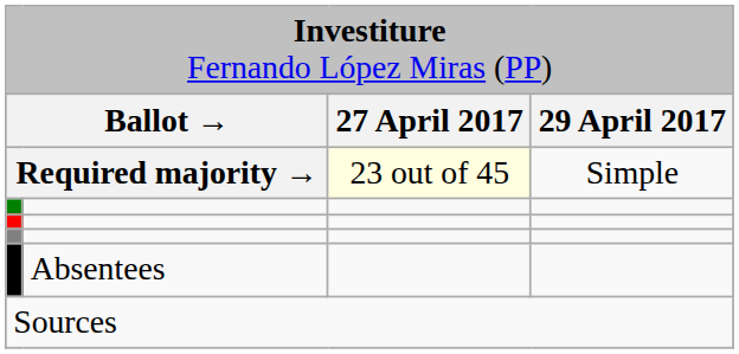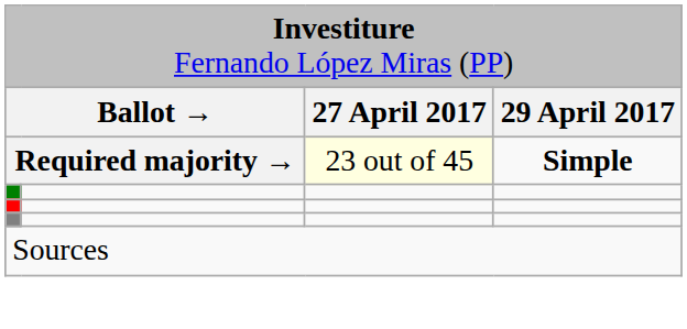 <table class="wikitable" style="text-align:center;">
 <tr>
 <td colspan="4" align="center" bgcolor="#C0C0C0"><strong>Investiture</strong><br><a href='#'>Fernando López Miras</a> (<a href='#'>PP</a>)</td>
 </tr>
 <tr>
 <th colspan="2" width="150px">Ballot →</th>
 <th>27 April 2017</th>
 <th>29 April 2017</th>
 </tr>
 <tr>
 <th colspan="2">Required majority →</th>
 <td style="background: lightyellow;">23 out of 45 </td>
-<td>Simple </td>
+<td><strong>Simple </strong></td>
 </tr>
 <tr>
 <th width="1px" style="background:green;"></th>
 <td align="left"></td>
 <td></td>
 <td></td>
 </tr>
 <tr>
 <th style="color:inherit;background:red;"></th>
 <td align="left"></td>
 <td></td>
 <td></td>
 </tr>
 <tr>
 <th style="color:inherit;background:gray;"></th>
 <td align="left"></td>
 <td></td>
 <td></td>
 </tr>
 <tr>
-<th style="color:inherit;background:black;"></th>
-<td align="left"><span>Absentees</span></td>
-<td></td>
-<td></td>
-</tr>
-<tr>
 <td align="left" colspan="4">Sources</td>
 </tr>
 </table>
